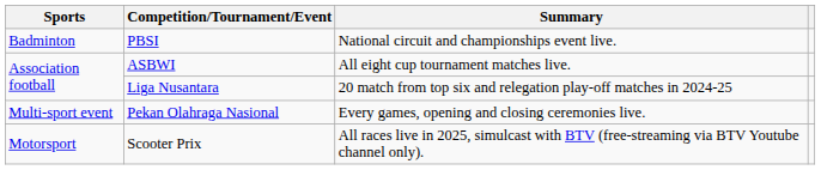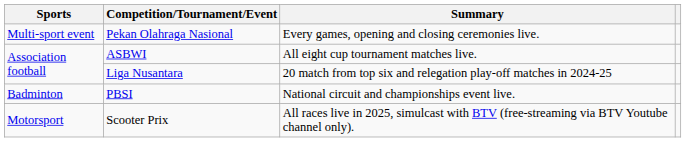 <table class="wikitable">
 <tr>
 <th>Sports</th>
 <th>Competition/Tournament/Event</th>
 <th>Summary</th>
 <th></th>
 </tr>
 <tr>
-<td><a href='#'>Badminton</a></td>
-<td><a href='#'>PBSI</a></td>
-<td>National circuit and championships event live.</td>
+<td><a href='#'>Multi-sport event</a></td>
+<td><a href='#'>Pekan Olahraga Nasional</a></td>
+<td>Every games, opening and closing ceremonies live.</td>
 <td></td>
 </tr>
 <tr>
 <td rowspan="2"><a href='#'>Association football</a></td>
 <td><a href='#'>ASBWI</a></td>
 <td>All eight cup tournament matches live.</td>
 <td></td>
 </tr>
 <tr>
 <td><a href='#'>Liga Nusantara</a></td>
 <td>20 match from top six and relegation play-off matches in 2024-25</td>
 <td></td>
 </tr>
 <tr>
-<td><a href='#'>Multi-sport event</a></td>
-<td><a href='#'>Pekan Olahraga Nasional</a></td>
-<td>Every games, opening and closing ceremonies live.</td>
+<td><a href='#'>Badminton</a></td>
+<td><a href='#'>PBSI</a></td>
+<td>National circuit and championships event live.</td>
 <td></td>
 </tr>
 <tr>
 <td><a href='#'>Motorsport</a></td>
 <td>Scooter Prix</td>
 <td>All races live in 2025, simulcast with <a href='#'>BTV</a> (free-streaming via BTV Youtube channel only).</td>
 <td></td>
 </tr>
 </table>
